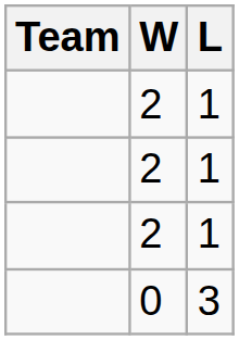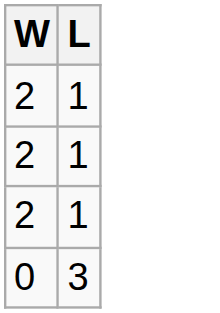 <table class="wikitable" border="1">
 <tr>
-<th>Team</th>
 <th>W</th>
 <th>L</th>
 </tr>
 <tr>
-<td></td>
 <td>2</td>
 <td>1</td>
 </tr>
 <tr>
-<td></td>
 <td>2</td>
 <td>1</td>
 </tr>
 <tr>
-<td>  </td>
 <td>2</td>
 <td>1</td>
 </tr>
 <tr>
-<td></td>
 <td>0</td>
 <td>3</td>
 </tr>
 </table>
